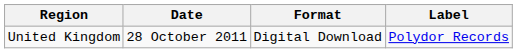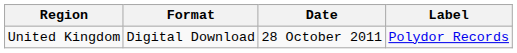 <table class=wikitable>
 <tr>
 <th>Region</th>
+<th>Format</th>
 <th>Date</th>
-<th>Format</th>
 <th>Label</th>
 </tr>
 <tr>
 <td>United Kingdom</td>
+<td>Digital Download</td>
 <td>28 October 2011</td>
-<td>Digital Download</td>
 <td><a href='#'>Polydor Records</a></td>
 </tr>
 </table>
